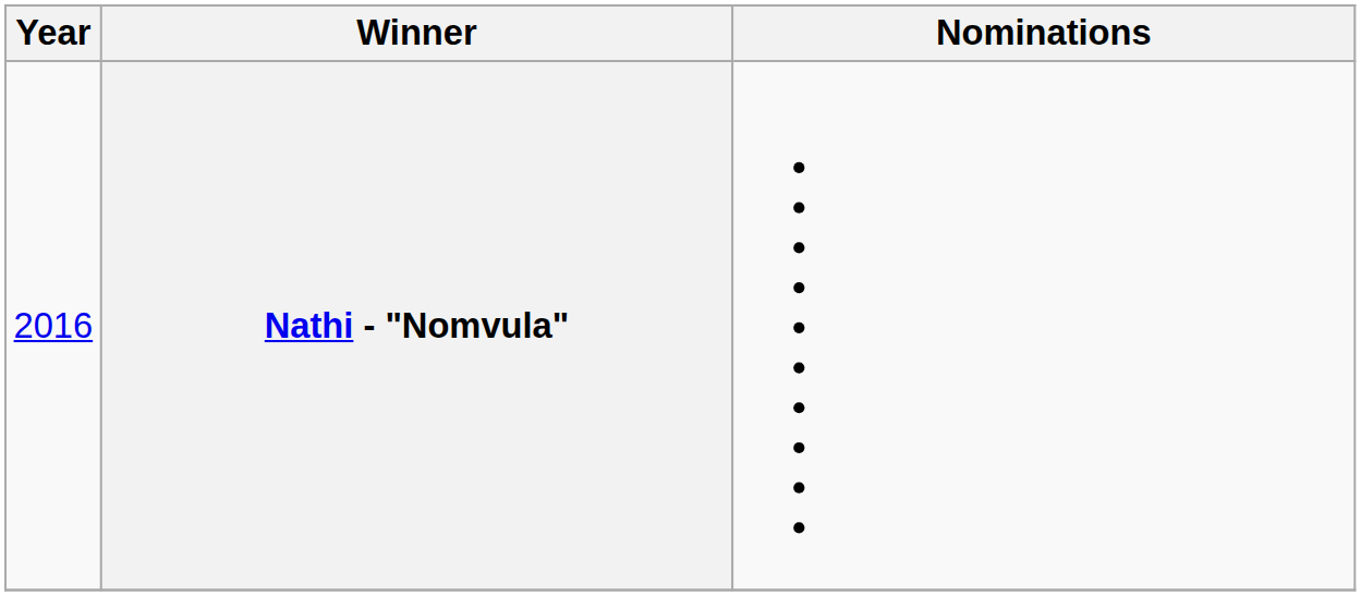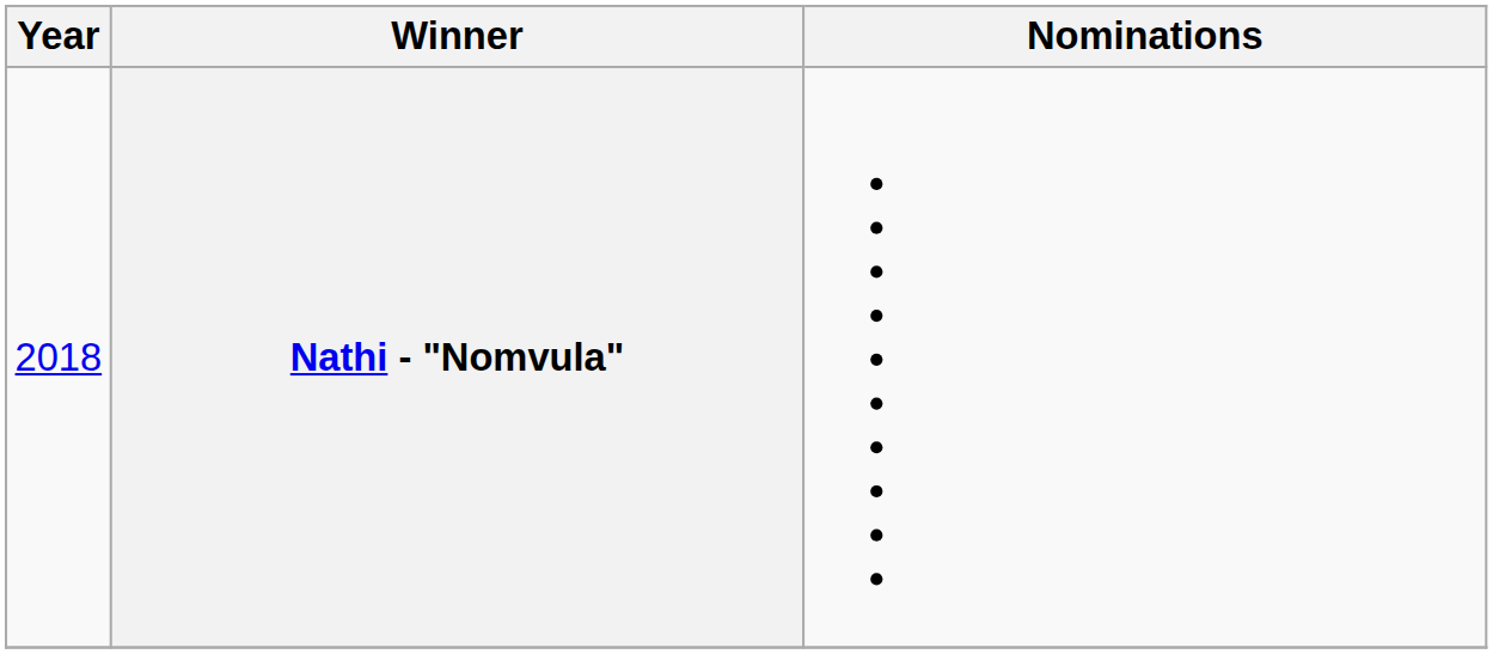 <table class="wikitable">
 <tr>
 <th width="1%">Year</th>
 <th width="50%">Winner</th>
 <th width="49%">Nominations</th>
 </tr>
 <tr>
-<td><a href='#'>2016</a></td>
+<td><a href='#'>2018</a></td>
 <th><a href='#'>Nathi</a> - "Nomvula"</th>
 <td><br><ul><li></li><li></li><li></li><li></li><li></li><li></li><li></li><li></li><li></li><li></li></ul></td>
 </tr>
 <tr>
 </tr>
 </table>
